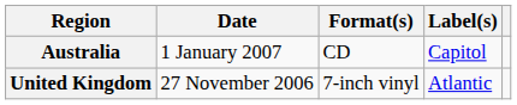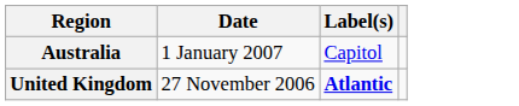 <table class="wikitable plainrowheaders">
 <tr>
 <th scope="col">Region</th>
 <th scope="col">Date</th>
-<th scope="col">Format(s)</th>
 <th scope="col">Label(s)</th>
 <th scope="col"></th>
 </tr>
 <tr>
 <th scope="row">Australia</th>
 <td>1 January 2007</td>
-<td>CD</td>
 <td><a href='#'>Capitol</a></td>
 <td></td>
 </tr>
 <tr>
 <th scope="row">United Kingdom</th>
 <td>27 November 2006</td>
-<td>7-inch vinyl</td>
-<td><a href='#'>Atlantic</a></td>
+<td><strong><a href='#'>Atlantic</a></strong></td>
 <td></td>
 </tr>
 </table>
